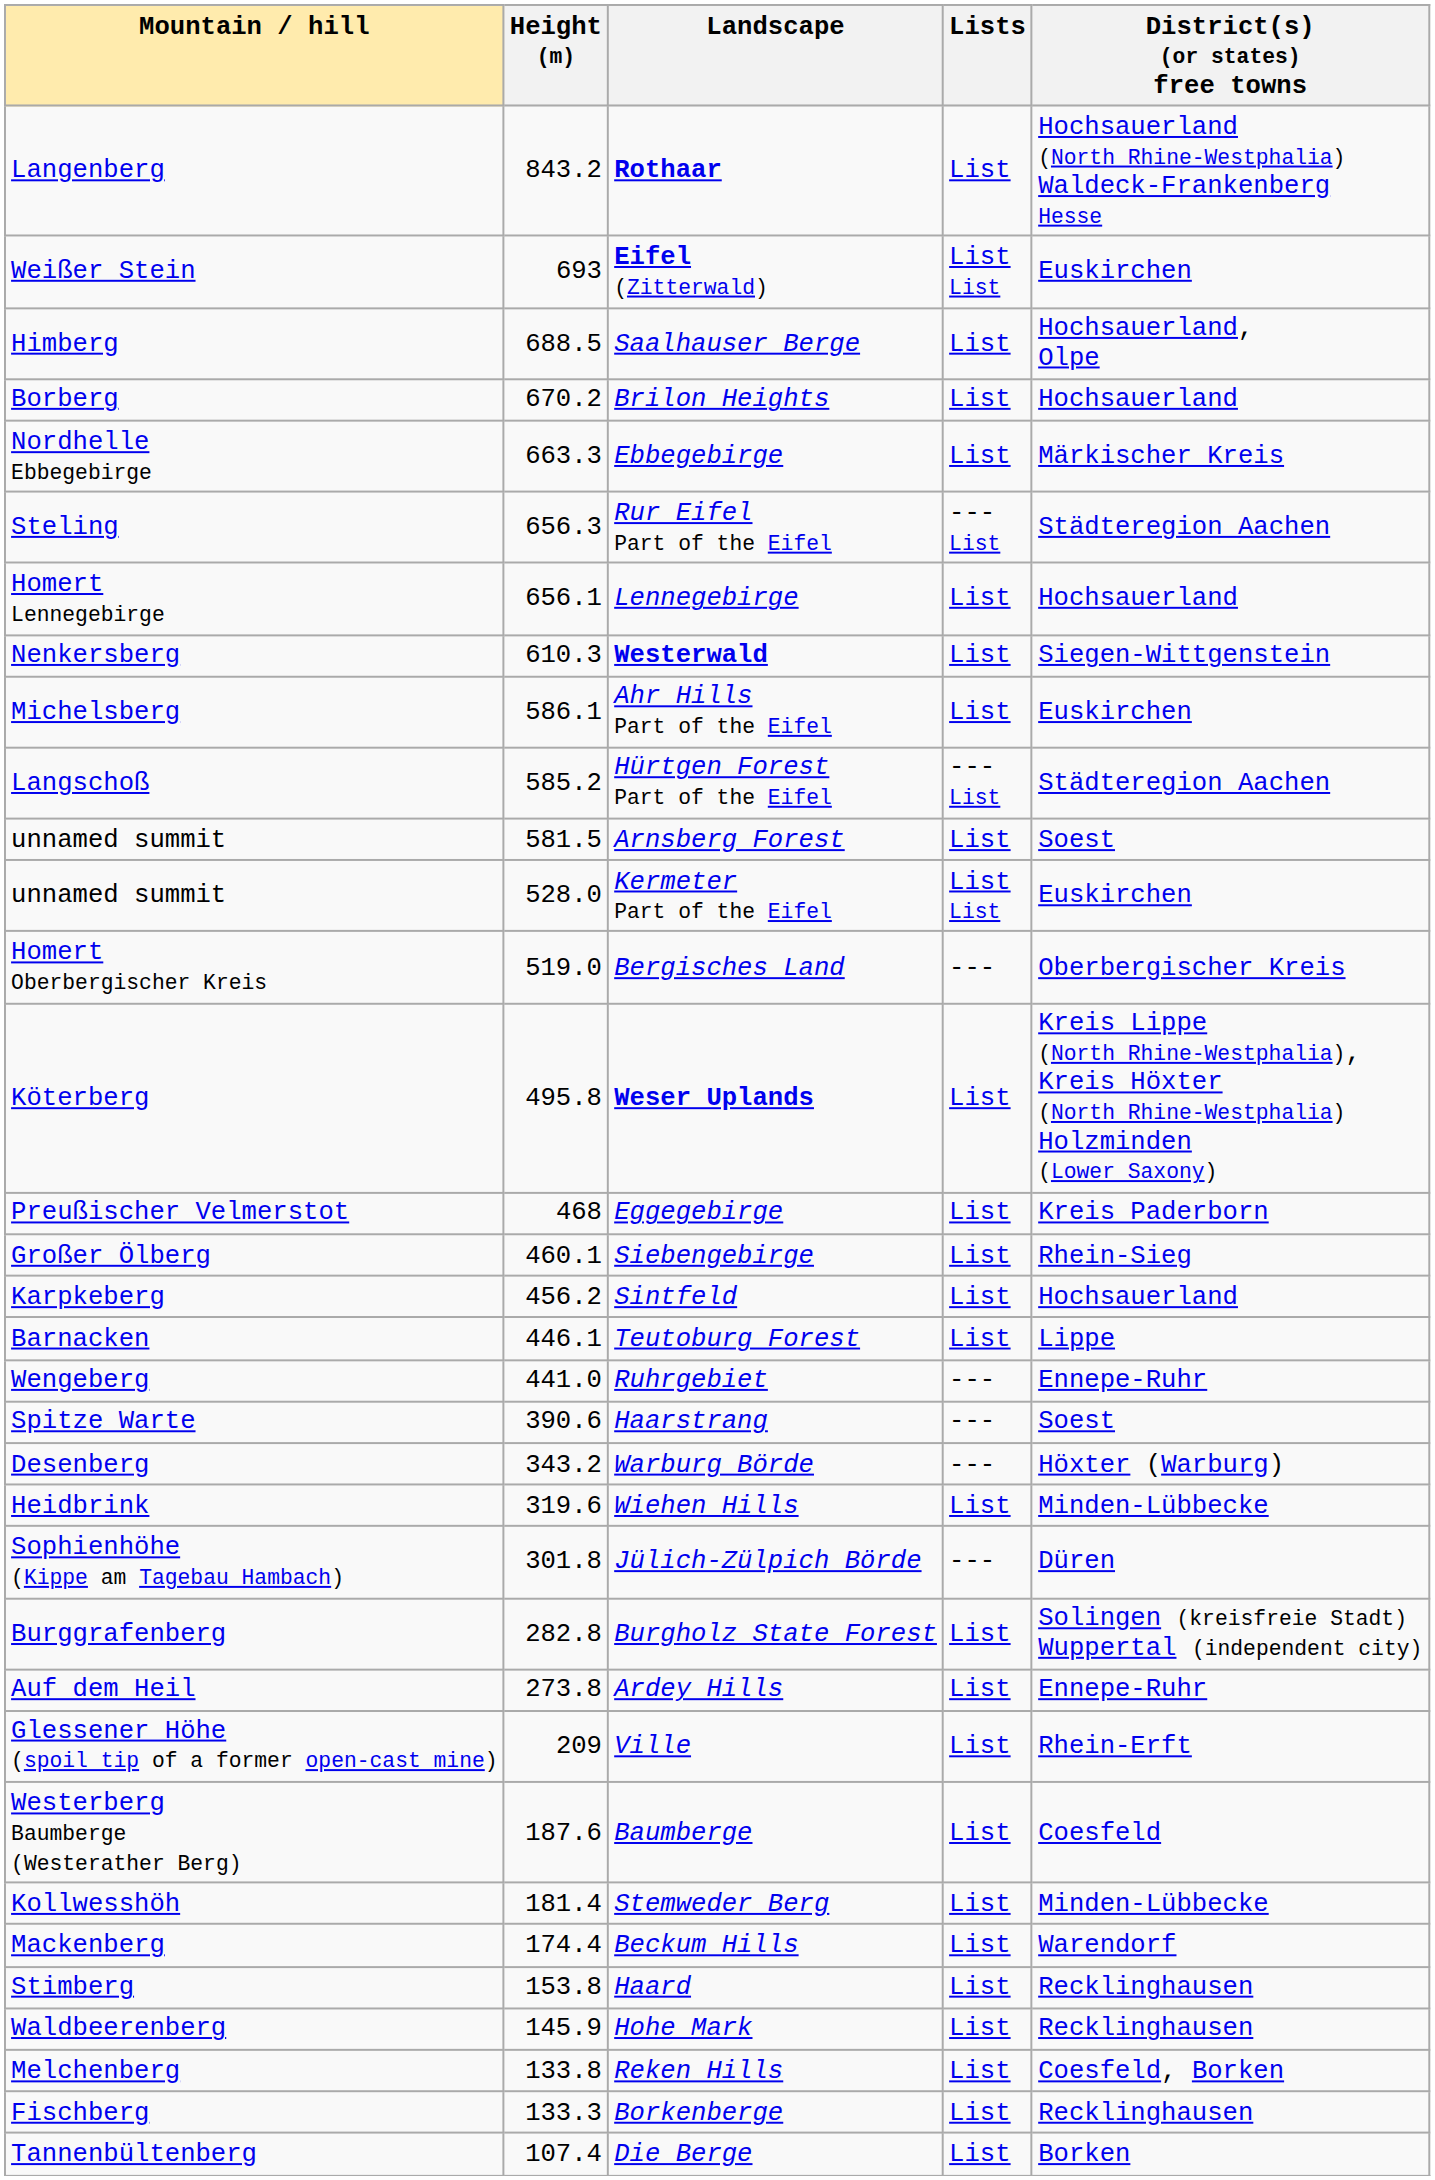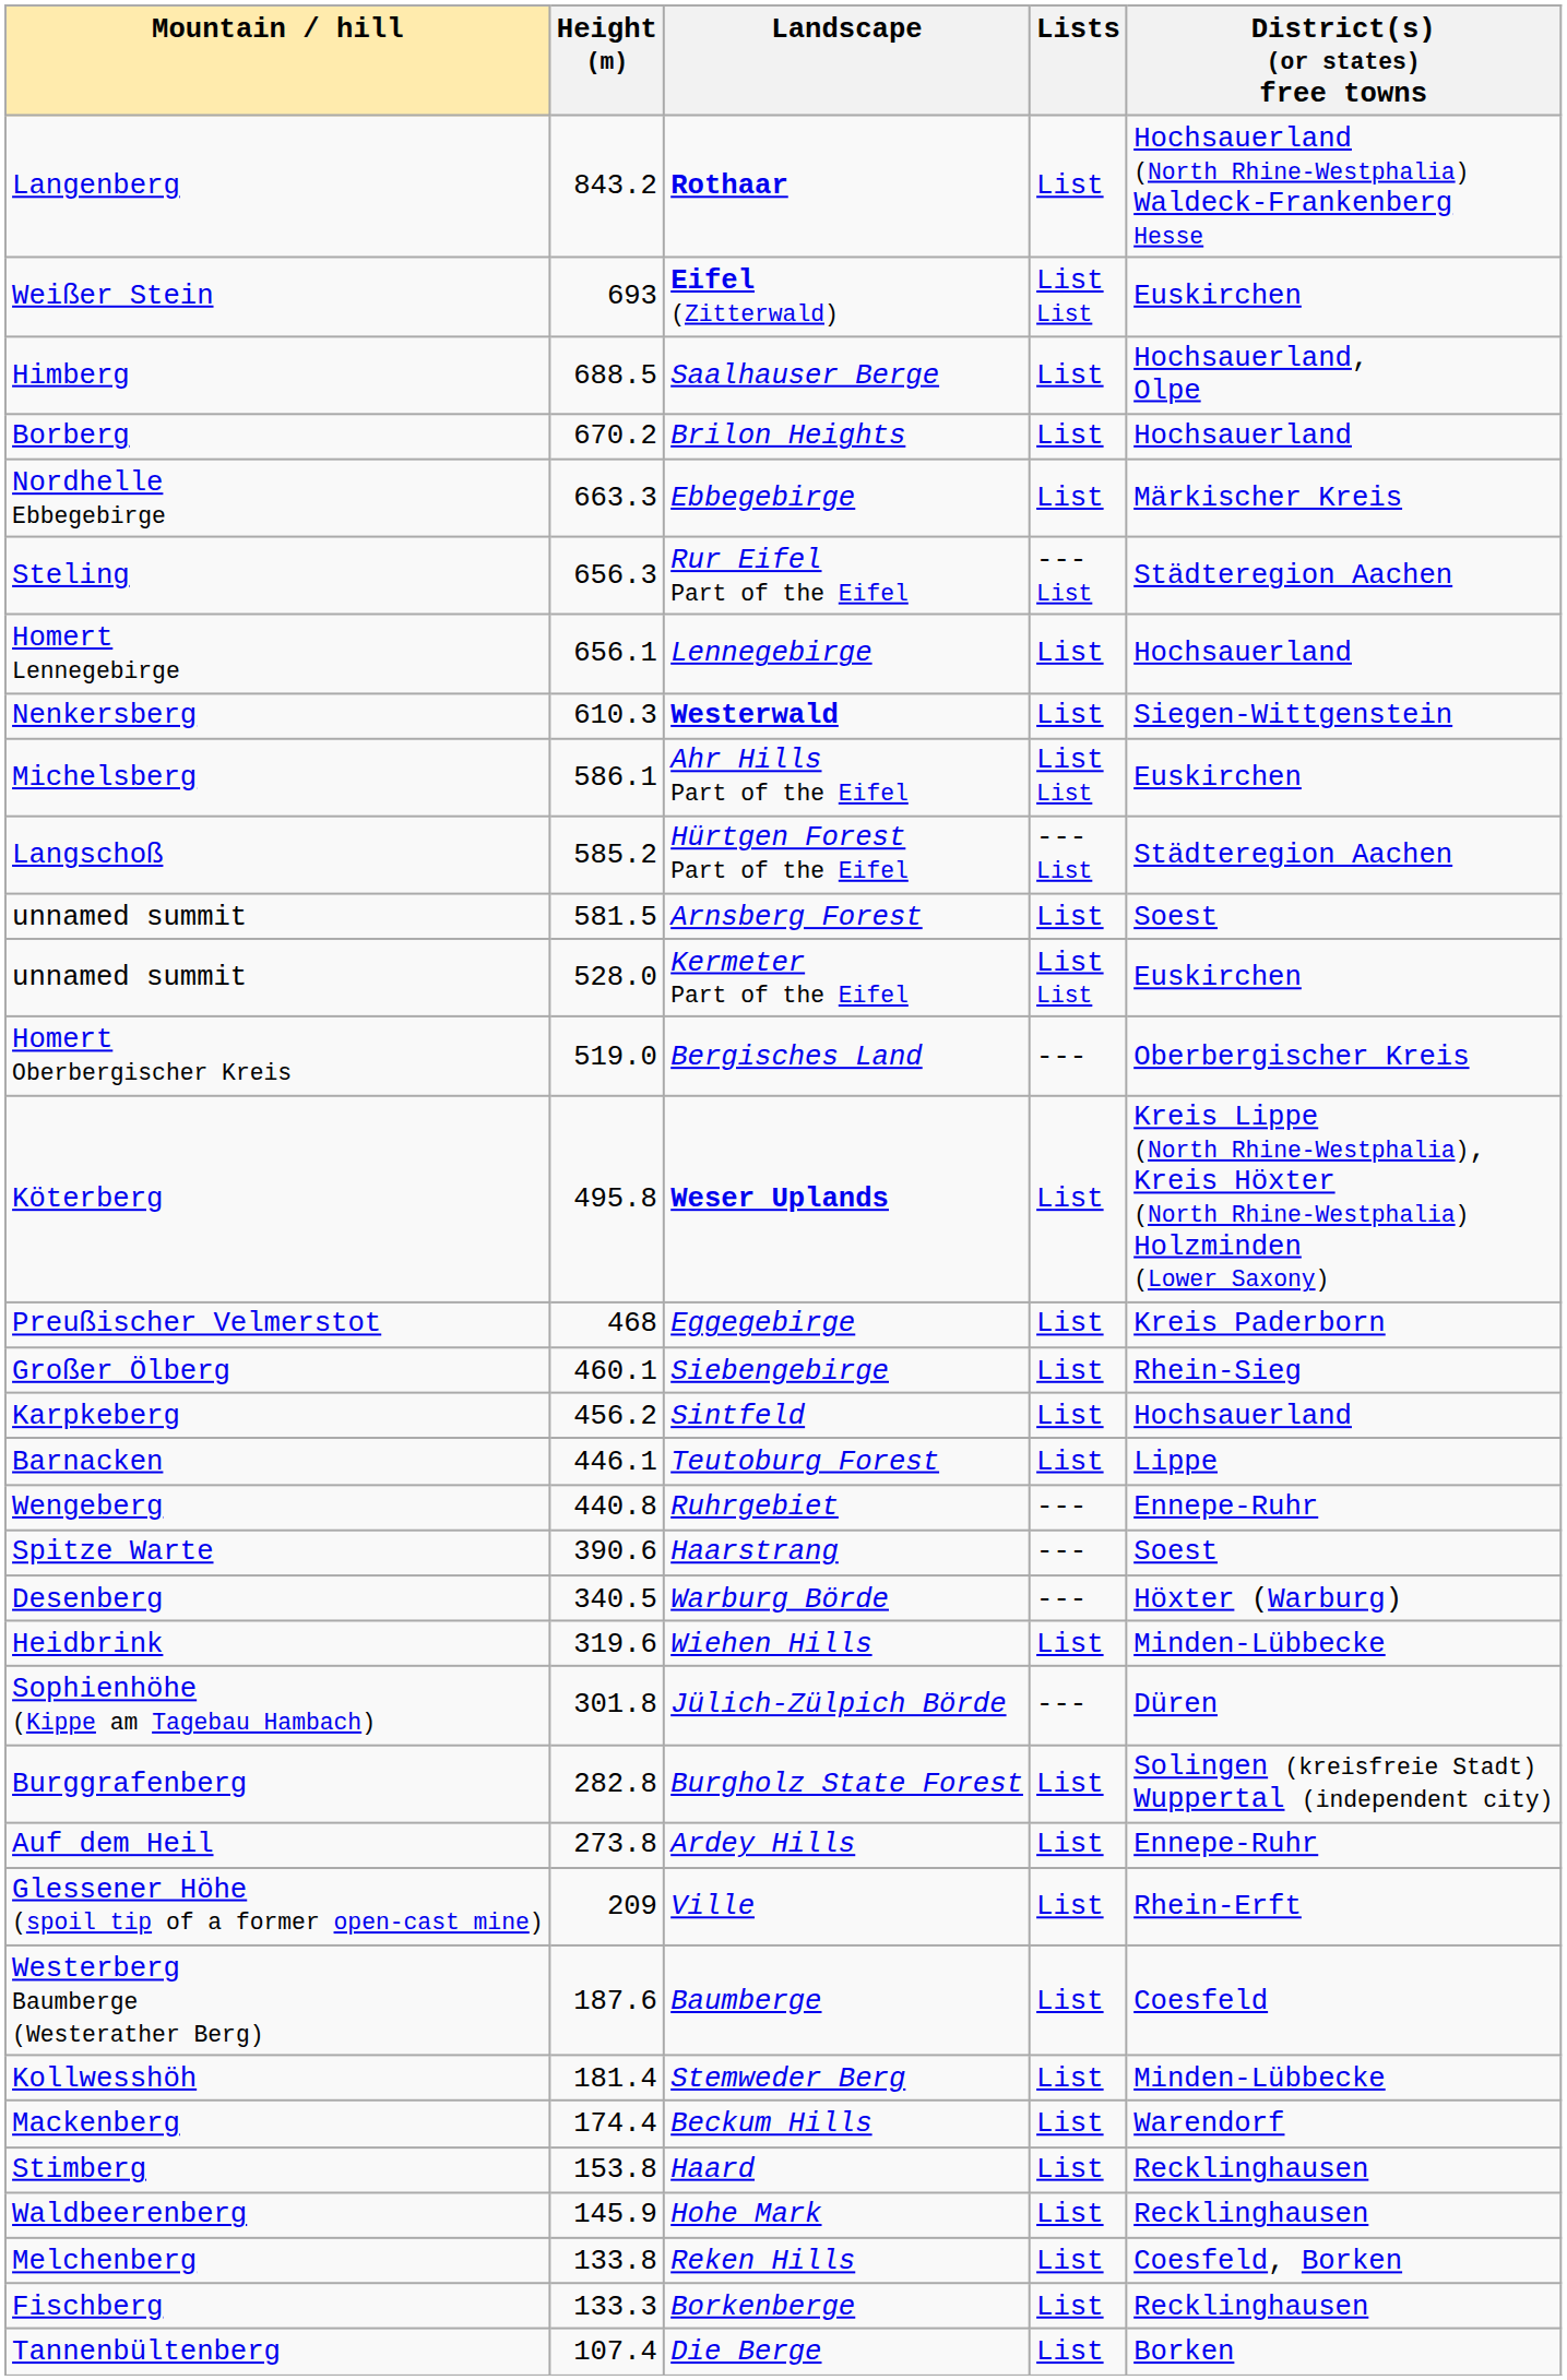 <table class="wikitable sortable">
 <tr style="background-color:#E0E0E0">
 <th style="background-color:#FFEBAD">Mountain / hill<br><br><br></th>
 <th>Height<br><small>(m)</small><br><br></th>
 <th>Landscape<br><br><br></th>
 <th class="unsortable">Lists<br><br><br> </th>
 <th>District(s) <br><small>(or states)</small><br>free towns<br></th>
 </tr>
 <tr>
 <td><a href='#'>Langenberg</a></td>
 <td align="right">843.2</td>
 <td><strong><a href='#'>Rothaar</a></strong></td>
 <td><a href='#'>List</a> </td>
 <td><a href='#'>Hochsauerland</a><br><small>(<a href='#'>North Rhine-Westphalia</a>)</small><br><a href='#'>Waldeck-Frankenberg</a><br><small><a href='#'>Hesse</a></small></td>
 </tr>
 <tr>
 <td><a href='#'>Weißer Stein</a></td>
 <td align="right">693</td>
 <td><strong><a href='#'>Eifel</a></strong><br><small>(<a href='#'>Zitterwald</a>)</small></td>
 <td><a href='#'>List</a><br><small><a href='#'>List</a></small> </td>
 <td><a href='#'>Euskirchen</a></td>
 </tr>
 <tr>
 <td><a href='#'>Himberg</a></td>
 <td align="right">688.5</td>
 <td><em><a href='#'>Saalhauser Berge</a></em></td>
 <td><a href='#'>List</a> </td>
 <td><a href='#'>Hochsauerland</a>,<br><a href='#'>Olpe</a></td>
 </tr>
 <tr>
 <td><a href='#'>Borberg</a></td>
 <td align="right">670.2</td>
 <td><em><a href='#'>Brilon Heights</a></em></td>
 <td><a href='#'>List</a> </td>
 <td><a href='#'>Hochsauerland</a></td>
 </tr>
 <tr>
 <td><a href='#'>Nordhelle</a><br><small>Ebbegebirge</small></td>
 <td align="right">663.3</td>
 <td><em><a href='#'>Ebbegebirge</a></em></td>
 <td><a href='#'>List</a> </td>
 <td><a href='#'>Märkischer Kreis</a></td>
 </tr>
 <tr>
 <td><a href='#'>Steling</a></td>
 <td align="right">656.3</td>
 <td><em><a href='#'>Rur Eifel</a></em><br><small>Part of the <a href='#'>Eifel</a></small></td>
 <td>---<br><small><a href='#'>List</a></small></td>
 <td><a href='#'>Städteregion Aachen</a></td>
 </tr>
 <tr>
 <td><a href='#'>Homert</a><br><small>Lennegebirge</small></td>
 <td align="right">656.1</td>
 <td><em><a href='#'>Lennegebirge</a></em></td>
 <td><a href='#'>List</a> </td>
 <td><a href='#'>Hochsauerland</a></td>
 </tr>
 <tr>
 <td><a href='#'>Nenkersberg</a></td>
 <td align="right">610.3</td>
 <td><strong><a href='#'>Westerwald</a></strong></td>
 <td><a href='#'>List</a> </td>
 <td><a href='#'>Siegen-Wittgenstein</a></td>
 </tr>
 <tr>
 <td><a href='#'>Michelsberg</a></td>
 <td align="right">586.1</td>
 <td><em><a href='#'>Ahr Hills</a></em><br><small>Part of the <a href='#'>Eifel</a></small></td>
-<td><a href='#'>List</a> </td>
+<td><a href='#'>List</a><br><small><a href='#'>List</a></small> </td>
 <td><a href='#'>Euskirchen</a></td>
 </tr>
 <tr>
 <td><a href='#'>Langschoß</a></td>
 <td align="right">585.2</td>
 <td><em><a href='#'>Hürtgen Forest</a></em><br><small>Part of the <a href='#'>Eifel</a></small></td>
 <td>--- <br><small><a href='#'>List</a></small> </td>
 <td><a href='#'>Städteregion Aachen</a></td>
 </tr>
 <tr>
 <td>unnamed summit</td>
 <td align="right">581.5</td>
 <td><em><a href='#'>Arnsberg Forest</a></em></td>
 <td><a href='#'>List</a> </td>
 <td><a href='#'>Soest</a></td>
 </tr>
 <tr>
 <td>unnamed summit</td>
 <td align="right">528.0</td>
 <td><em><a href='#'>Kermeter</a></em><br><small>Part of the <a href='#'>Eifel</a></small></td>
 <td><a href='#'>List</a><br><small><a href='#'>List</a></small> </td>
 <td><a href='#'>Euskirchen</a></td>
 </tr>
 <tr>
 <td><a href='#'>Homert</a><br><small>Oberbergischer Kreis</small></td>
 <td align="right">519.0</td>
 <td><em><a href='#'>Bergisches Land</a></em></td>
 <td>--- </td>
 <td><a href='#'>Oberbergischer Kreis</a></td>
 </tr>
 <tr>
 <td><a href='#'>Köterberg</a></td>
 <td align="right">495.8</td>
 <td><strong><a href='#'>Weser Uplands</a></strong></td>
 <td><a href='#'>List</a> </td>
 <td><a href='#'>Kreis Lippe</a><br><small>(<a href='#'>North Rhine-Westphalia</a>)</small>, <br><a href='#'>Kreis Höxter</a><br><small>(<a href='#'>North Rhine-Westphalia</a>)</small><br><a href='#'>Holzminden</a><br><small>(<a href='#'>Lower Saxony</a>)</small></td>
 </tr>
 <tr>
 <td><a href='#'>Preußischer Velmerstot</a></td>
 <td align="right">468</td>
 <td><em><a href='#'>Eggegebirge</a></em></td>
 <td><a href='#'>List</a> </td>
 <td><a href='#'>Kreis Paderborn</a></td>
 </tr>
 <tr>
 <td><a href='#'>Großer Ölberg</a></td>
 <td align="right">460.1</td>
 <td><em><a href='#'>Siebengebirge</a></em></td>
 <td><a href='#'>List</a> </td>
 <td><a href='#'>Rhein-Sieg</a></td>
 </tr>
 <tr>
 <td><a href='#'>Karpkeberg</a></td>
 <td align="right">456.2</td>
 <td><em><a href='#'>Sintfeld</a></em></td>
 <td><a href='#'>List</a> </td>
 <td><a href='#'>Hochsauerland</a></td>
 </tr>
 <tr>
 <td><a href='#'>Barnacken</a></td>
 <td align="right">446.1</td>
 <td><em><a href='#'>Teutoburg Forest</a></em></td>
 <td><a href='#'>List</a> </td>
 <td><a href='#'>Lippe</a></td>
 </tr>
 <tr>
 <td><a href='#'>Wengeberg</a></td>
-<td align="right">441.0</td>
+<td align="right">440.8</td>
 <td><em><a href='#'>Ruhrgebiet</a></em></td>
 <td>--- </td>
 <td><a href='#'>Ennepe-Ruhr</a></td>
 </tr>
 <tr>
 <td><a href='#'>Spitze Warte</a></td>
 <td align="right">390.6</td>
 <td><em><a href='#'>Haarstrang</a></em></td>
 <td>--- </td>
 <td><a href='#'>Soest</a></td>
 </tr>
 <tr>
 <td><a href='#'>Desenberg</a></td>
-<td align="right">343.2</td>
+<td align="right">340.5</td>
 <td><em><a href='#'>Warburg Börde</a></em></td>
 <td>--- </td>
 <td><a href='#'>Höxter</a> (<a href='#'>Warburg</a>)</td>
 </tr>
 <tr>
 <td><a href='#'>Heidbrink</a></td>
 <td align="right">319.6</td>
 <td><em><a href='#'>Wiehen Hills</a></em></td>
 <td><a href='#'>List</a> </td>
 <td><a href='#'>Minden-Lübbecke</a></td>
 </tr>
 <tr>
 <td><a href='#'>Sophienhöhe</a><br><small>(<a href='#'>Kippe</a> am <a href='#'>Tagebau Hambach</a>)</small></td>
 <td align="right">301.8</td>
 <td><em><a href='#'>Jülich-Zülpich Börde</a></em></td>
 <td>--- </td>
 <td><a href='#'>Düren</a></td>
 </tr>
 <tr>
 <td><a href='#'>Burggrafenberg</a></td>
 <td align="right">282.8</td>
 <td><em><a href='#'>Burgholz State Forest</a></em></td>
 <td><a href='#'>List</a> </td>
 <td><a href='#'>Solingen</a> <small>(kreisfreie Stadt)</small><br><a href='#'>Wuppertal</a> <small>(independent city)</small></td>
 </tr>
 <tr>
 <td><a href='#'>Auf dem Heil</a></td>
 <td align="right">273.8</td>
 <td><em><a href='#'>Ardey Hills</a></em></td>
 <td><a href='#'>List</a> </td>
 <td><a href='#'>Ennepe-Ruhr</a></td>
 </tr>
 <tr>
 <td><a href='#'>Glessener Höhe</a><br><small>(<a href='#'>spoil tip</a> of a former <a href='#'>open-cast mine</a>)</small></td>
 <td align="right">209</td>
 <td><em><a href='#'>Ville</a></em></td>
 <td><a href='#'>List</a> </td>
 <td><a href='#'>Rhein-Erft</a></td>
 </tr>
 <tr>
 <td><a href='#'>Westerberg</a><br><small>Baumberge<br>(Westerather Berg)</small></td>
 <td align="right">187.6</td>
 <td><em><a href='#'>Baumberge</a></em></td>
 <td><a href='#'>List</a> </td>
 <td><a href='#'>Coesfeld</a></td>
 </tr>
 <tr>
 <td><a href='#'>Kollwesshöh</a></td>
 <td align="right">181.4</td>
 <td><em><a href='#'>Stemweder Berg</a></em></td>
 <td><a href='#'>List</a> </td>
 <td><a href='#'>Minden-Lübbecke</a></td>
 </tr>
 <tr>
 <td><a href='#'>Mackenberg</a></td>
 <td align="right">174.4</td>
 <td><em><a href='#'>Beckum Hills</a></em></td>
 <td><a href='#'>List</a> </td>
 <td><a href='#'>Warendorf</a></td>
 </tr>
 <tr>
 <td><a href='#'>Stimberg</a></td>
 <td align="right">153.8</td>
 <td><em><a href='#'>Haard</a></em></td>
 <td><a href='#'>List</a> </td>
 <td><a href='#'>Recklinghausen</a></td>
 </tr>
 <tr>
 <td><a href='#'>Waldbeerenberg</a></td>
 <td align="right">145.9</td>
 <td><em><a href='#'>Hohe Mark</a></em></td>
 <td><a href='#'>List</a> </td>
 <td><a href='#'>Recklinghausen</a></td>
 </tr>
 <tr>
 <td><a href='#'>Melchenberg</a></td>
 <td align="right">133.8</td>
 <td><em><a href='#'>Reken Hills</a></em></td>
 <td><a href='#'>List</a> </td>
 <td><a href='#'>Coesfeld</a>, <a href='#'>Borken</a></td>
 </tr>
 <tr>
 <td><a href='#'>Fischberg</a></td>
 <td align="right">133.3</td>
 <td><em><a href='#'>Borkenberge</a></em></td>
 <td><a href='#'>List</a> </td>
 <td><a href='#'>Recklinghausen</a></td>
 </tr>
 <tr>
 <td><a href='#'>Tannenbültenberg</a></td>
 <td align="right">107.4</td>
 <td><em><a href='#'>Die Berge</a></em></td>
 <td><a href='#'>List</a> </td>
 <td><a href='#'>Borken</a></td>
 </tr>
 <tr>
 </tr>
 </table>
